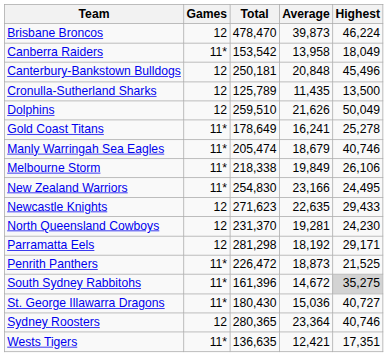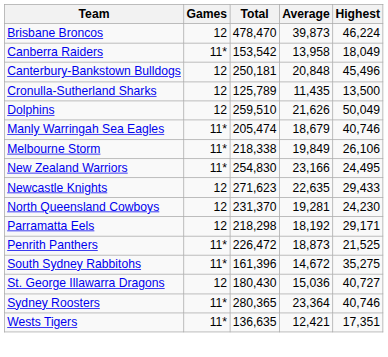 <table class="wikitable sortable">
 <tr>
 <th>Team</th>
 <th>Games</th>
 <th>Total</th>
 <th>Average</th>
 <th>Highest</th>
 </tr>
 <tr>
 <td><a href='#'>Brisbane Broncos</a></td>
 <td style="text-align:right">12</td>
 <td style="text-align:right">478,470</td>
 <td style="text-align:right">39,873</td>
 <td style="text-align:right">46,224</td>
 </tr>
 <tr>
 <td><a href='#'>Canberra Raiders</a></td>
 <td style="text-align:right">11*</td>
 <td style="text-align:right">153,542</td>
 <td style="text-align:right">13,958</td>
 <td style="text-align:right">18,049</td>
 </tr>
 <tr>
 <td><a href='#'>Canterbury-Bankstown Bulldogs</a></td>
 <td style="text-align:right">12</td>
 <td style="text-align:right">250,181</td>
 <td style="text-align:right">20,848</td>
 <td style="text-align:right">45,496</td>
 </tr>
 <tr>
 <td><a href='#'>Cronulla-Sutherland Sharks</a></td>
 <td style="text-align:right">12</td>
 <td style="text-align:right">125,789</td>
 <td style="text-align:right">11,435</td>
 <td style="text-align:right">13,500</td>
 </tr>
 <tr>
 <td><a href='#'>Dolphins</a></td>
 <td style="text-align:right">12</td>
 <td style="text-align:right">259,510</td>
 <td style="text-align:right">21,626</td>
 <td style="text-align:right">50,049</td>
 </tr>
 <tr>
-<td><a href='#'>Gold Coast Titans</a></td>
-<td style="text-align:right">11*</td>
-<td style="text-align:right">178,649</td>
-<td style="text-align:right">16,241</td>
-<td style="text-align:right">25,278</td>
-</tr>
-<tr>
 <td><a href='#'>Manly Warringah Sea Eagles</a></td>
 <td style="text-align:right">11*</td>
 <td style="text-align:right">205,474</td>
 <td style="text-align:right">18,679</td>
 <td style="text-align:right">40,746</td>
 </tr>
 <tr>
 <td><a href='#'>Melbourne Storm</a></td>
 <td style="text-align:right">11*</td>
 <td style="text-align:right">218,338</td>
 <td style="text-align:right">19,849</td>
 <td style="text-align:right">26,106</td>
 </tr>
 <tr>
 <td><a href='#'>New Zealand Warriors</a></td>
 <td style="text-align:right">11*</td>
 <td style="text-align:right">254,830</td>
 <td style="text-align:right">23,166</td>
 <td style="text-align:right">24,495</td>
 </tr>
 <tr>
 <td><a href='#'>Newcastle Knights</a></td>
 <td style="text-align:right">12</td>
 <td style="text-align:right">271,623</td>
 <td style="text-align:right">22,635</td>
 <td style="text-align:right">29,433</td>
 </tr>
 <tr>
 <td><a href='#'>North Queensland Cowboys</a></td>
 <td style="text-align:right">12</td>
 <td style="text-align:right">231,370</td>
 <td style="text-align:right">19,281</td>
 <td style="text-align:right">24,230</td>
 </tr>
 <tr>
 <td><a href='#'>Parramatta Eels</a></td>
 <td style="text-align:right">12</td>
-<td style="text-align:right">281,298</td>
+<td style="text-align:right">218,298</td>
 <td style="text-align:right">18,192</td>
 <td style="text-align:right">29,171</td>
 </tr>
 <tr>
 <td><a href='#'>Penrith Panthers</a></td>
 <td style="text-align:right">11*</td>
 <td style="text-align:right">226,472</td>
 <td style="text-align:right">18,873</td>
 <td style="text-align:right">21,525</td>
 </tr>
 <tr>
 <td><a href='#'>South Sydney Rabbitohs</a></td>
 <td style="text-align:right">11*</td>
 <td style="text-align:right">161,396</td>
 <td style="text-align:right">14,672</td>
-<td style="background: lightgrey; text-align:right">35,275</td>
+<td style="text-align:right">35,275</td>
 </tr>
 <tr>
 <td><a href='#'>St. George Illawarra Dragons</a></td>
-<td style="text-align:right">11*</td>
+<td style="text-align:right">12</td>
 <td style="text-align:right">180,430</td>
 <td style="text-align:right">15,036</td>
 <td style="text-align:right">40,727</td>
 </tr>
 <tr>
 <td><a href='#'>Sydney Roosters</a></td>
-<td style="text-align:right">12</td>
+<td style="text-align:right">11*</td>
 <td style="text-align:right">280,365</td>
 <td style="text-align:right">23,364</td>
 <td style="text-align:right">40,746</td>
 </tr>
 <tr>
 <td><a href='#'>Wests Tigers</a></td>
 <td style="text-align:right">11*</td>
 <td style="text-align:right">136,635</td>
 <td style="text-align:right">12,421</td>
 <td style="text-align:right">17,351</td>
 </tr>
 </table>
